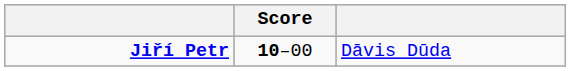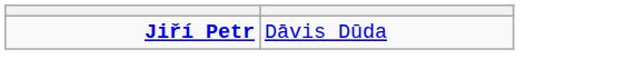 <table class="wikitable" style="text-align: center; font-size:90% ">
 <tr>
 <th align="right" width="140"></th>
-<th width="60">Score</th>
 <th align="left" width="140"></th>
 </tr>
 <tr>
 <td align=right><strong><a href='#'>Jiří Petr</a> </strong></td>
-<td align=center><strong>10</strong>–00</td>
 <td align=left> <a href='#'>Dāvis Dūda</a></td>
 </tr>
 </table>
